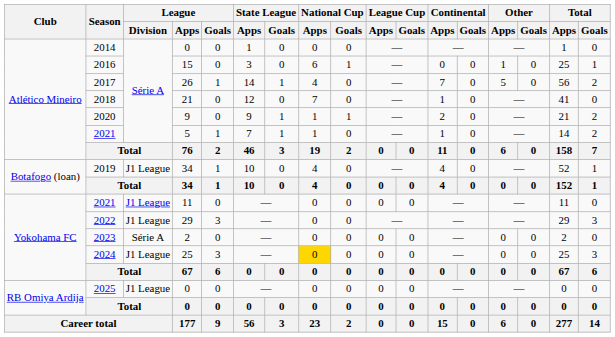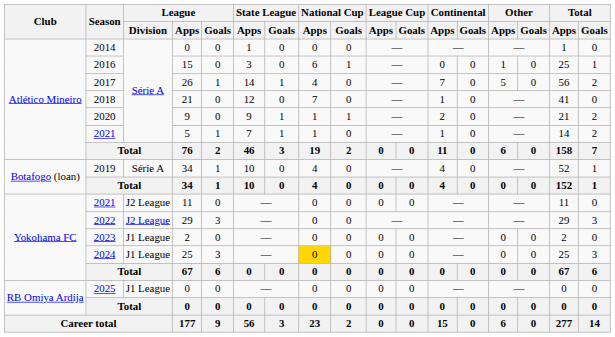 <table class="wikitable" style="text-align:center">
 <tr>
 <th rowspan="2">Club</th>
 <th rowspan="2">Season</th>
 <th colspan="3">League</th>
 <th colspan="2">State League</th>
 <th colspan="2">National Cup</th>
 <th colspan="2">League Cup</th>
 <th colspan="2">Continental</th>
 <th colspan="2">Other</th>
 <th colspan="2">Total</th>
 </tr>
 <tr>
 <th>Division</th>
 <th>Apps</th>
 <th>Goals</th>
 <th>Apps</th>
 <th>Goals</th>
 <th>Apps</th>
 <th>Goals</th>
 <th>Apps</th>
 <th>Goals</th>
 <th>Apps</th>
 <th>Goals</th>
 <th>Apps</th>
 <th>Goals</th>
 <th>Apps</th>
 <th>Goals</th>
 </tr>
 <tr>
 <td rowspan="7"><a href='#'>Atlético Mineiro</a></td>
 <td>2014</td>
 <td rowspan="6"><a href='#'>Série A</a></td>
 <td>0</td>
 <td>0</td>
 <td>1</td>
 <td>0</td>
 <td>0</td>
 <td>0</td>
 <td colspan="2">—</td>
 <td colspan="2">—</td>
 <td colspan="2">—</td>
 <td>1</td>
 <td>0</td>
 </tr>
 <tr>
 <td>2016</td>
 <td>15</td>
 <td>0</td>
 <td>3</td>
 <td>0</td>
 <td>6</td>
 <td>1</td>
 <td colspan="2">—</td>
 <td>0</td>
 <td>0</td>
 <td>1</td>
 <td>0</td>
 <td>25</td>
 <td>1</td>
 </tr>
 <tr>
 <td>2017</td>
 <td>26</td>
 <td>1</td>
 <td>14</td>
 <td>1</td>
 <td>4</td>
 <td>0</td>
 <td colspan="2">—</td>
 <td>7</td>
 <td>0</td>
 <td>5</td>
 <td>0</td>
 <td>56</td>
 <td>2</td>
 </tr>
 <tr>
 <td>2018</td>
 <td>21</td>
 <td>0</td>
 <td>12</td>
 <td>0</td>
 <td>7</td>
 <td>0</td>
 <td colspan="2">—</td>
 <td>1</td>
 <td>0</td>
 <td colspan="2">—</td>
 <td>41</td>
 <td>0</td>
 </tr>
 <tr>
 <td>2020</td>
 <td>9</td>
 <td>0</td>
 <td>9</td>
 <td>1</td>
 <td>1</td>
 <td>1</td>
 <td colspan="2">—</td>
 <td>2</td>
 <td>0</td>
 <td colspan="2">—</td>
 <td>21</td>
 <td>2</td>
 </tr>
 <tr>
 <td><a href='#'>2021</a></td>
 <td>5</td>
 <td>1</td>
 <td>7</td>
 <td>1</td>
 <td>1</td>
 <td>0</td>
 <td colspan="2">—</td>
 <td>1</td>
 <td>0</td>
 <td colspan="2">—</td>
 <td>14</td>
 <td>2</td>
 </tr>
 <tr>
 <th colspan="2">Total</th>
 <th>76</th>
 <th>2</th>
 <th>46</th>
 <th>3</th>
 <th>19</th>
 <th>2</th>
 <th>0</th>
 <th>0</th>
 <th>11</th>
 <th>0</th>
 <th>6</th>
 <th>0</th>
 <th>158</th>
 <th>7</th>
 </tr>
 <tr>
 <td rowspan="2"><a href='#'>Botafogo</a> (loan)</td>
 <td>2019</td>
-<td>J1 League</td>
+<td>Série A</td>
 <td>34</td>
 <td>1</td>
 <td>10</td>
 <td>0</td>
 <td>4</td>
 <td>0</td>
 <td colspan="2">—</td>
 <td>4</td>
 <td>0</td>
 <td colspan="2">—</td>
 <td>52</td>
 <td>1</td>
 </tr>
 <tr>
 <th colspan="2">Total</th>
 <th>34</th>
 <th>1</th>
 <th>10</th>
 <th>0</th>
 <th>4</th>
 <th>0</th>
 <th>0</th>
 <th>0</th>
 <th>4</th>
 <th>0</th>
 <th>0</th>
 <th>0</th>
 <th>152</th>
 <th>1</th>
 </tr>
 <tr>
 <td rowspan="5"><a href='#'>Yokohama FC</a></td>
 <td><a href='#'>2021</a></td>
-<td><a href='#'>J1 League</a></td>
+<td>J2 League</td>
 <td>11</td>
 <td>0</td>
 <td colspan="2">—</td>
 <td>0</td>
 <td>0</td>
 <td>0</td>
 <td>0</td>
 <td colspan="2">—</td>
 <td colspan="2">—</td>
 <td>11</td>
 <td>0</td>
 </tr>
 <tr>
 <td><a href='#'>2022</a></td>
-<td>J1 League</td>
+<td><a href='#'>J2 League</a></td>
 <td>29</td>
 <td>3</td>
 <td colspan="2">—</td>
 <td>0</td>
 <td>0</td>
 <td colspan="2">—</td>
 <td colspan="2">—</td>
 <td colspan="2">—</td>
 <td>29</td>
 <td>3</td>
 </tr>
 <tr>
 <td><a href='#'>2023</a></td>
-<td>Série A</td>
+<td>J1 League</td>
 <td>2</td>
 <td>0</td>
 <td colspan="2">—</td>
 <td>0</td>
 <td>0</td>
 <td>0</td>
 <td>0</td>
 <td colspan="2">—</td>
 <td>0</td>
 <td>0</td>
 <td>2</td>
 <td>0</td>
 </tr>
 <tr>
 <td><a href='#'>2024</a></td>
 <td>J1 League</td>
 <td>25</td>
 <td>3</td>
 <td colspan="2">—</td>
 <td style="background: gold;">0</td>
 <td>0</td>
 <td>0</td>
 <td>0</td>
 <td colspan="2">—</td>
 <td>0</td>
 <td>0</td>
 <td>25</td>
 <td>3</td>
 </tr>
 <tr>
 <th colspan="2">Total</th>
 <th>67</th>
 <th>6</th>
 <th>0</th>
 <th>0</th>
 <th>0</th>
 <th>0</th>
 <th>0</th>
 <th>0</th>
 <th>0</th>
 <th>0</th>
 <th>0</th>
 <th>0</th>
 <th>67</th>
 <th>6</th>
 </tr>
 <tr>
 <td rowspan="2"><a href='#'>RB Omiya Ardija</a></td>
 <td><a href='#'>2025</a></td>
 <td>J1 League</td>
 <td>0</td>
 <td>0</td>
 <td colspan="2">—</td>
 <td>0</td>
 <td>0</td>
 <td>0</td>
 <td>0</td>
 <td colspan="2">—</td>
 <td colspan="2">—</td>
 <td>0</td>
 <td>0</td>
 </tr>
 <tr>
 <th colspan="2">Total</th>
 <th>0</th>
 <th>0</th>
 <th>0</th>
 <th>0</th>
 <th>0</th>
 <th>0</th>
 <th>0</th>
 <th>0</th>
 <th>0</th>
 <th>0</th>
 <th>0</th>
 <th>0</th>
 <th>0</th>
 <th>0</th>
 </tr>
 <tr>
 <th colspan="3">Career total</th>
 <th>177</th>
 <th>9</th>
 <th>56</th>
 <th>3</th>
 <th>23</th>
 <th>2</th>
 <th>0</th>
 <th>0</th>
 <th>15</th>
 <th>0</th>
 <th>6</th>
 <th>0</th>
 <th>277</th>
 <th>14</th>
 </tr>
 </table>
